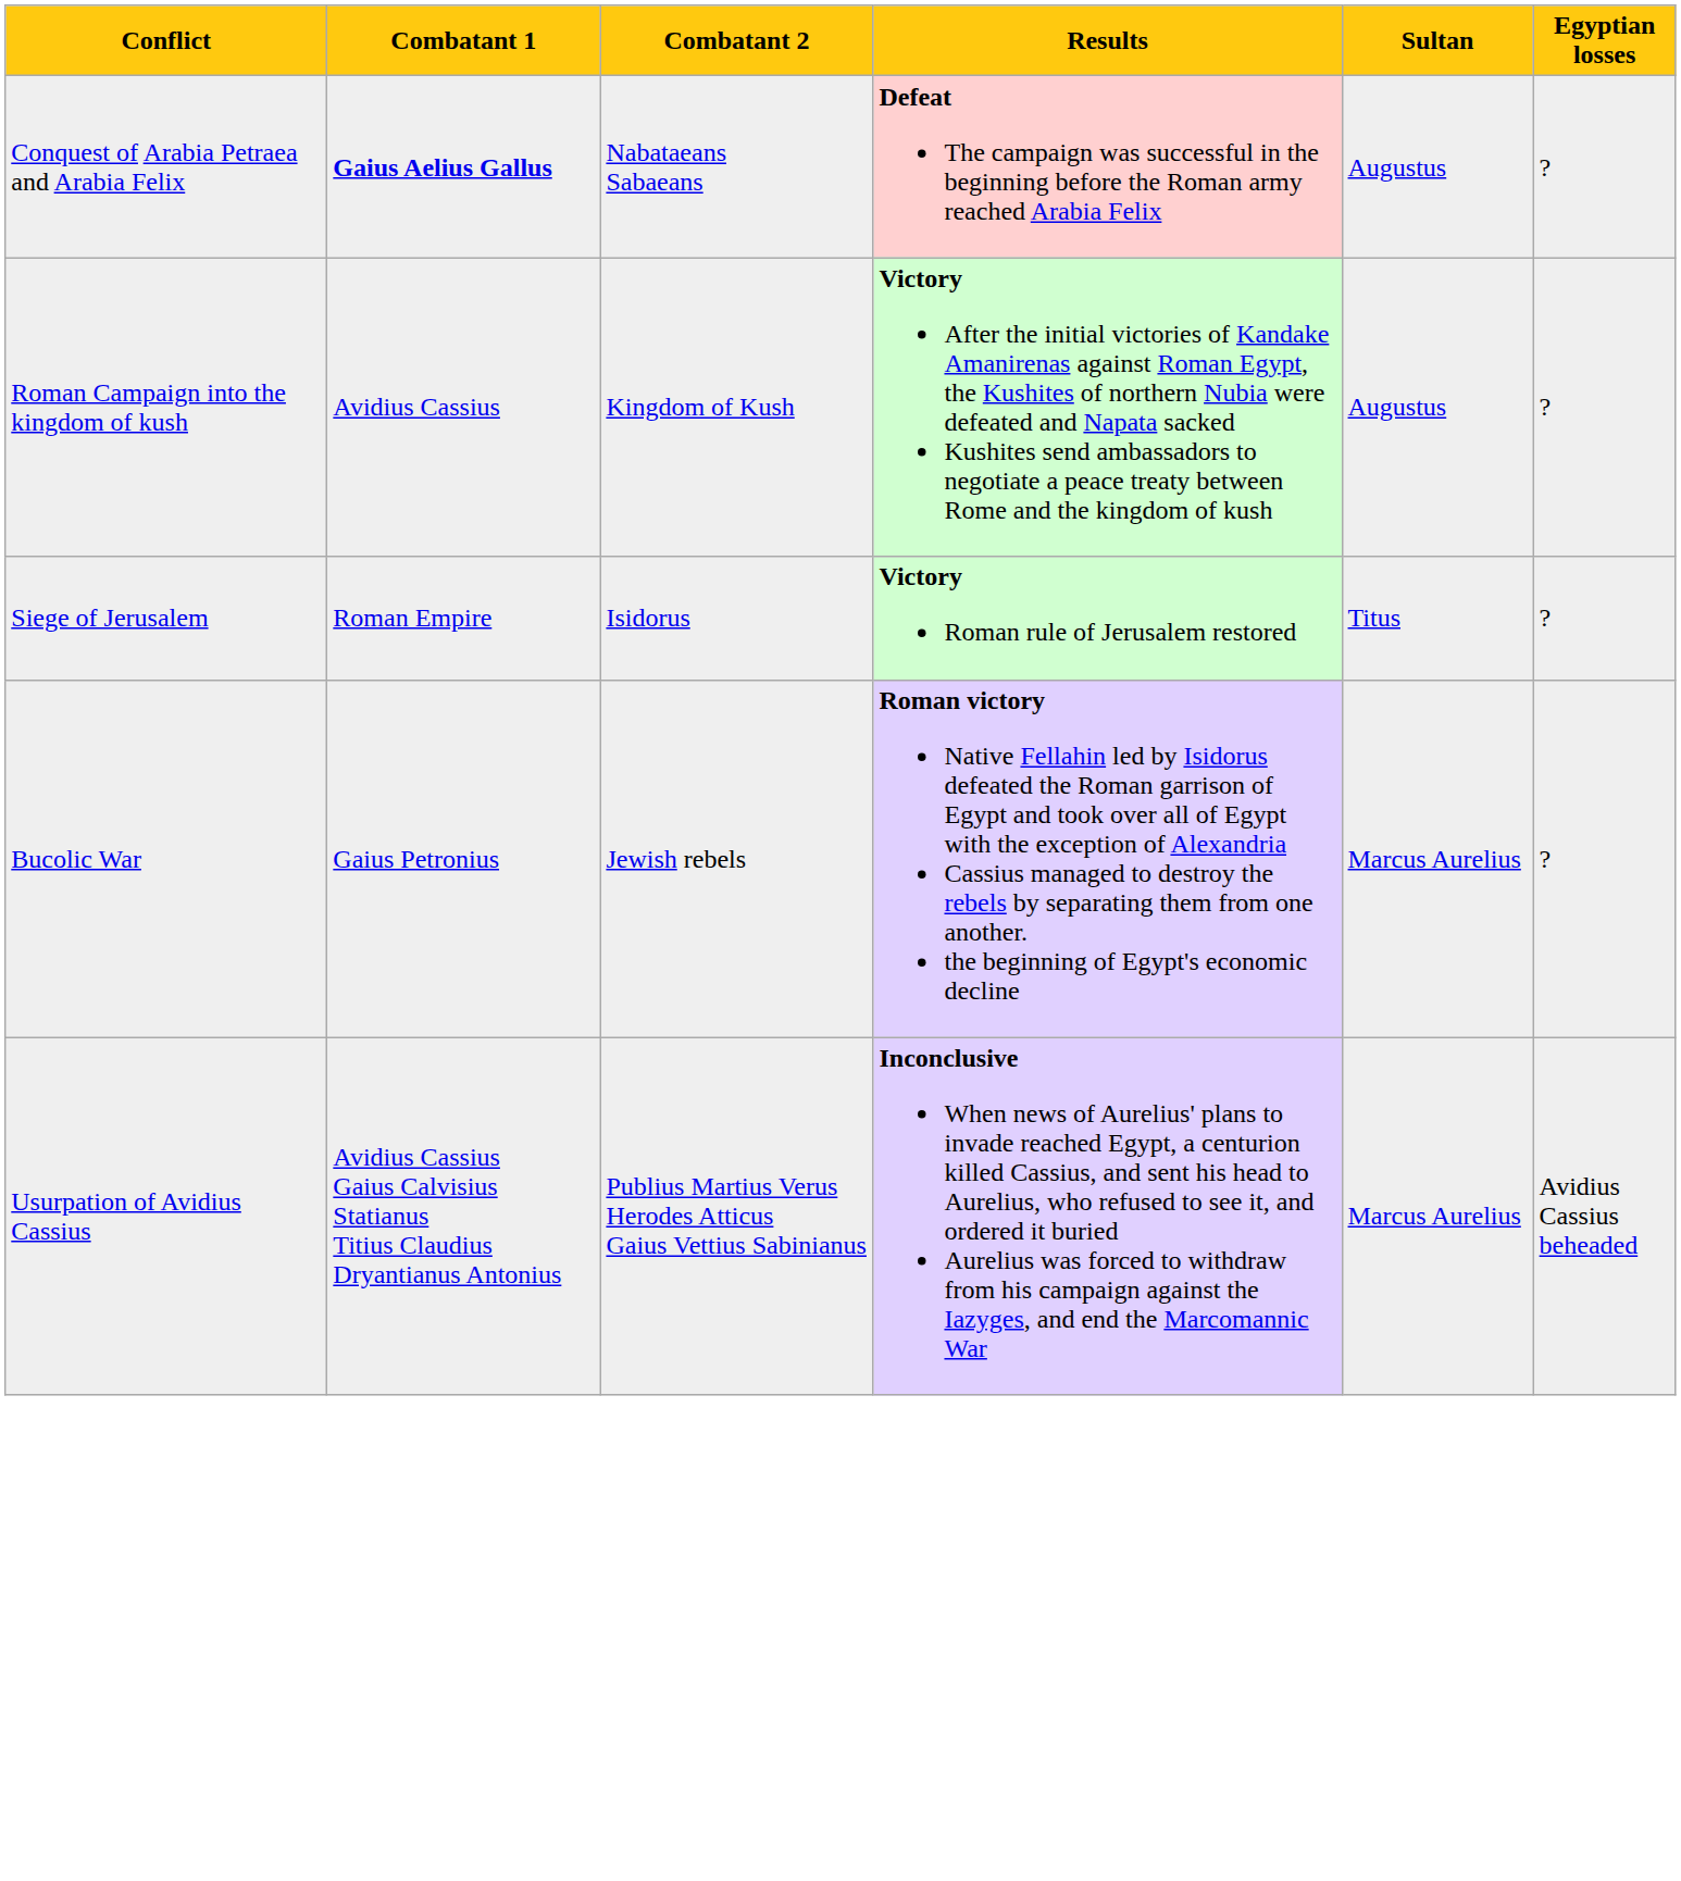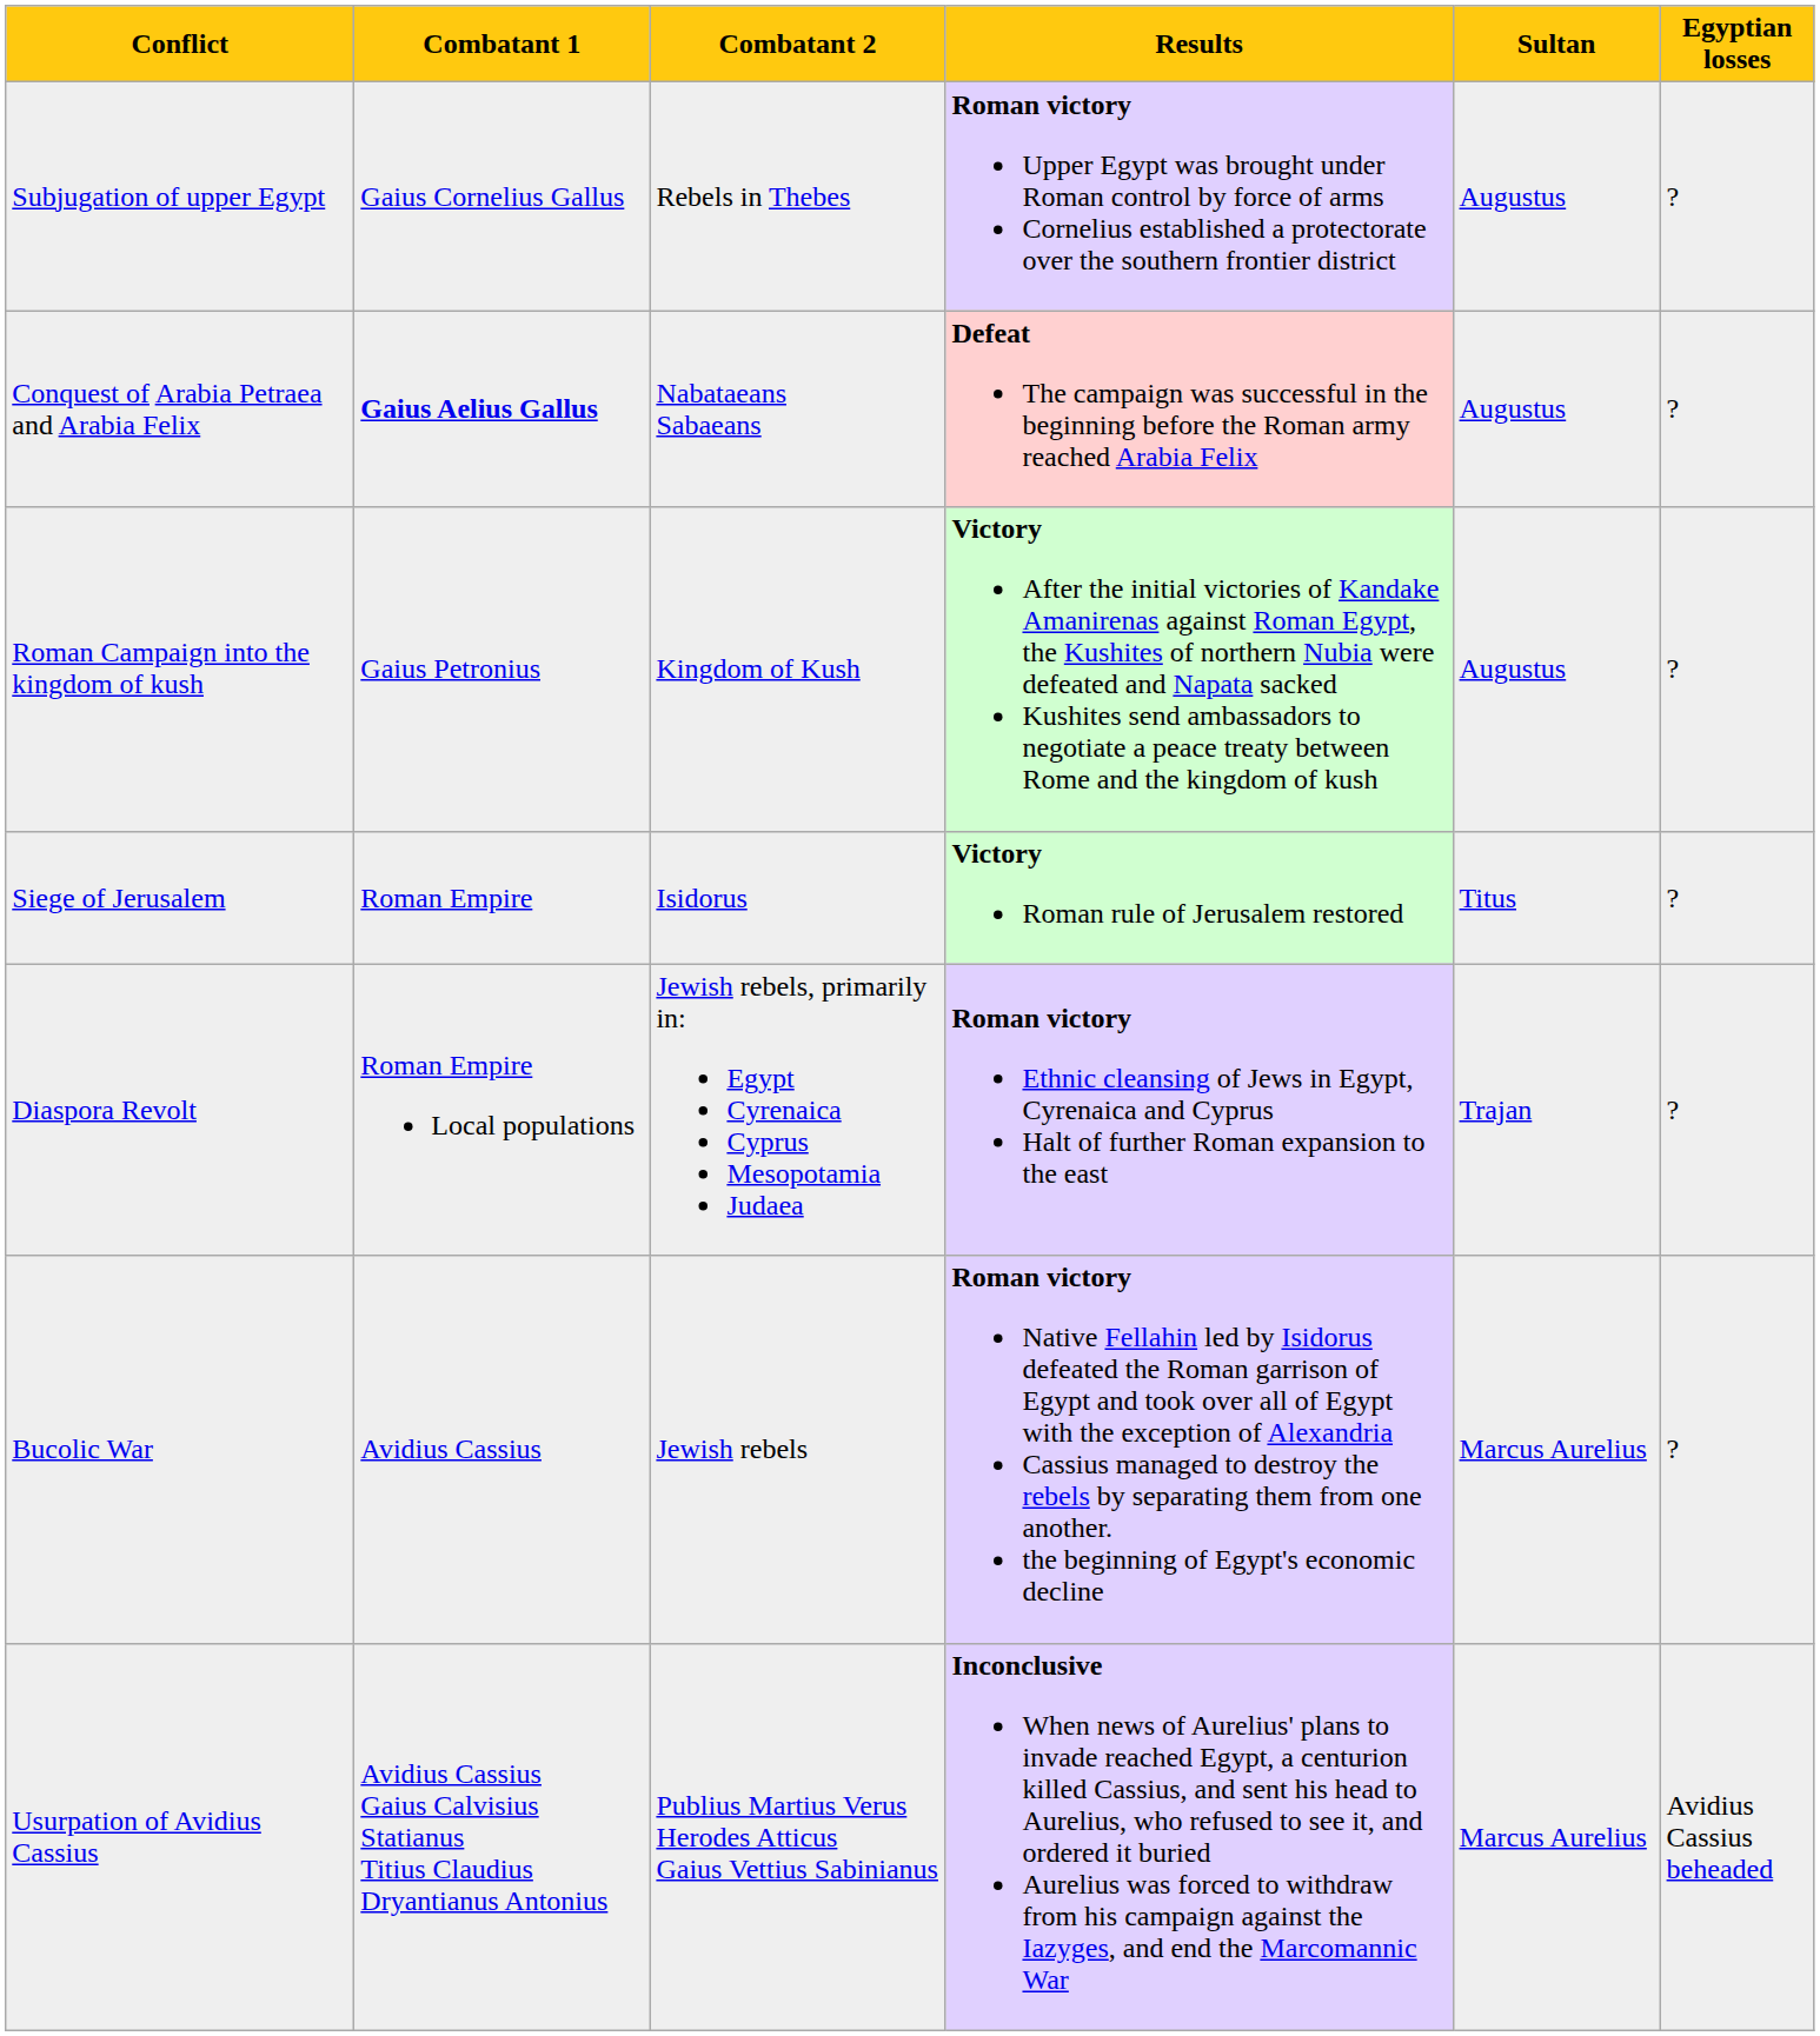 <table class="wikitable">
 <tr>
 <th rowspan="1" style="background:#FFC90F" width="190px"><span>Conflict</span></th>
 <th rowspan="1" style="background:#FFC90F" width="160px"><span>Combatant 1</span></th>
 <th rowspan="1" style="background:#FFC90F" width="160px"><span>Combatant 2</span></th>
 <th rowspan="1" style="background:#FFC90F" width="280px"><span>Results</span></th>
 <th rowspan="1" style="background:#FFC90F" width="110px"><span>Sultan</span></th>
 <th rowspan="1" style="background:#FFC90F" width="80px"><span>Egyptian<br>losses</span></th>
+</tr>
+<tr>
+<td style="background:#efefef"><a href='#'>Subjugation of upper Egypt</a></td>
+<td style="background:#efefef"><a href='#'>Gaius Cornelius Gallus</a></td>
+<td style="background:#efefef">Rebels in <a href='#'>Thebes</a></td>
+<td style="background:#E0D0FF"><strong>Roman victory</strong><br><ul><li>Upper Egypt was brought under Roman control by force of arms</li><li>Cornelius established a protectorate over the southern frontier district</li></ul></td>
+<td style="background:#efefef"><a href='#'>Augustus</a></td>
+<td style="background:#efefef">?</td>
 </tr>
 <tr>
 <td style="background:#efefef"><a href='#'>Conquest of</a> <a href='#'>Arabia Petraea</a> and <a href='#'>Arabia Felix</a></td>
 <td style="background:#efefef"><a href='#'><strong>Gaius Aelius Gallus</strong></a></td>
 <td style="background:#efefef"><a href='#'>Nabataeans</a><br><a href='#'>Sabaeans</a></td>
 <td style="background:#FFD0D0"><strong>Defeat</strong><br><ul><li>The campaign was successful in the beginning before the Roman army reached <a href='#'>Arabia Felix</a></li></ul></td>
 <td style="background:#efefef"><a href='#'>Augustus</a></td>
 <td style="background:#efefef">?</td>
 </tr>
 <tr>
 <td style="background:#efefef"><a href='#'>Roman Campaign into the kingdom of kush</a></td>
-<td style="background:#efefef"><a href='#'>Avidius Cassius</a></td>
+<td style="background:#efefef"><a href='#'>Gaius Petronius</a></td>
 <td style="background:#efefef"><a href='#'>Kingdom of Kush</a></td>
 <td style="background:#D0FFD0"><strong>Victory</strong><br><ul><li>After the initial victories of <a href='#'>Kandake</a> <a href='#'>Amanirenas</a> against <a href='#'>Roman Egypt</a>, the <a href='#'>Kushites</a> of northern <a href='#'>Nubia</a> were defeated and <a href='#'>Napata</a> sacked</li><li>Kushites send ambassadors to negotiate a peace treaty between Rome and the kingdom of kush</li></ul></td>
 <td style="background:#efefef"><a href='#'>Augustus</a></td>
 <td style="background:#efefef">?</td>
 </tr>
 <tr>
 <td style="background:#efefef"><a href='#'>Siege of Jerusalem</a></td>
 <td style="background:#efefef"><a href='#'>Roman Empire</a></td>
 <td style="background:#efefef"><a href='#'>Isidorus</a></td>
 <td style="background:#D0FFD0"><strong>Victory</strong><br><ul><li>Roman rule of Jerusalem restored</li></ul></td>
 <td style="background:#efefef"><a href='#'>Titus</a></td>
 <td style="background:#efefef">?</td>
 </tr>
 <tr>
+<td style="background:#efefef"><a href='#'>Diaspora Revolt</a></td>
+<td style="background:#efefef"><a href='#'>Roman Empire</a><br><ul><li>Local populations</li></ul></td>
+<td style="background:#efefef"><a href='#'>Jewish</a> rebels, primarily in:<br><ul><li><a href='#'>Egypt</a></li><li><a href='#'>Cyrenaica</a></li><li><a href='#'>Cyprus</a></li><li><a href='#'>Mesopotamia</a></li><li><a href='#'>Judaea</a></li></ul></td>
+<td style="background:#E0D0FF"><strong>Roman victory</strong><br><ul><li><a href='#'>Ethnic cleansing</a> of Jews in Egypt, Cyrenaica and Cyprus</li><li>Halt of further Roman expansion to the east</li></ul></td>
+<td style="background:#efefef"><a href='#'>Trajan</a></td>
+<td style="background:#efefef">?</td>
+</tr>
+<tr>
 <td style="background:#efefef"><a href='#'>Bucolic War</a></td>
-<td style="background:#efefef"><a href='#'>Gaius Petronius</a></td>
+<td style="background:#efefef"><a href='#'>Avidius Cassius</a></td>
 <td style="background:#efefef"><a href='#'>Jewish</a> rebels</td>
 <td style="background:#E0D0FF"><strong>Roman victory</strong><br><ul><li>Native <a href='#'>Fellahin</a> led by <a href='#'>Isidorus</a> defeated the Roman garrison of Egypt and took over all of Egypt with the exception of <a href='#'>Alexandria</a></li><li>Cassius managed to destroy the <a href='#'>rebels</a> by separating them from one another.</li><li>the beginning of Egypt's economic decline</li></ul></td>
 <td style="background:#efefef"><a href='#'>Marcus Aurelius</a></td>
 <td style="background:#efefef">?</td>
 </tr>
 <tr>
 <td style="background:#efefef"><a href='#'>Usurpation of Avidius Cassius</a></td>
 <td style="background:#efefef"><a href='#'>Avidius Cassius</a><br><a href='#'>Gaius Calvisius Statianus</a><br><a href='#'>Titius Claudius Dryantianus Antonius</a></td>
 <td style="background:#efefef"><a href='#'>Publius Martius Verus</a><br><a href='#'>Herodes Atticus</a><br><a href='#'>Gaius Vettius Sabinianus</a></td>
 <td style="background:#E0D0FF"><strong>Inconclusive</strong><br><ul><li>When news of Aurelius' plans to invade reached Egypt, a centurion killed Cassius, and sent his head to Aurelius, who refused to see it, and ordered it buried</li><li>Aurelius was forced to withdraw from his campaign against the <a href='#'>Iazyges</a>, and end the <a href='#'>Marcomannic War</a></li></ul></td>
 <td style="background:#efefef"><a href='#'>Marcus Aurelius</a></td>
 <td style="background:#efefef">Avidius Cassius <a href='#'>beheaded</a></td>
 </tr>
 </table>
